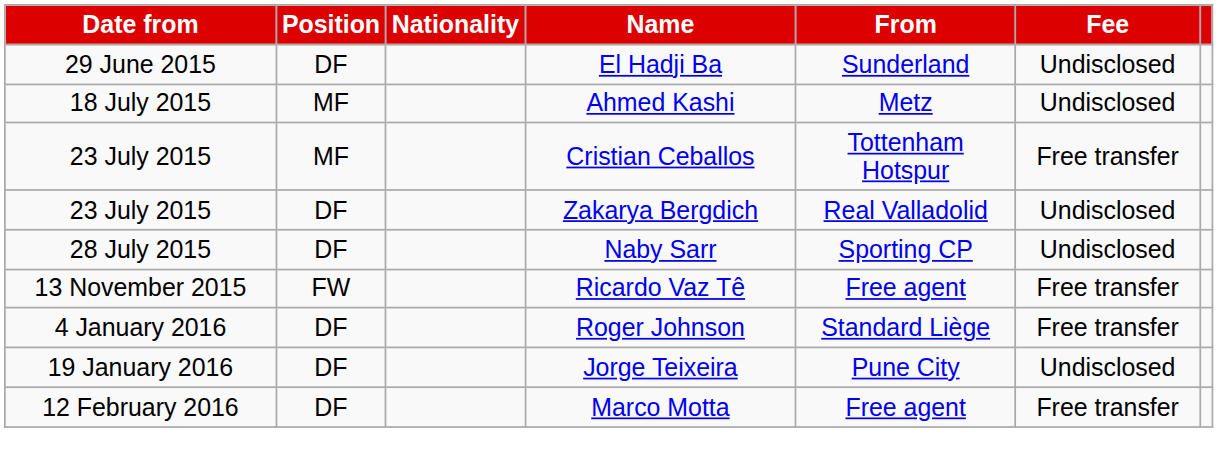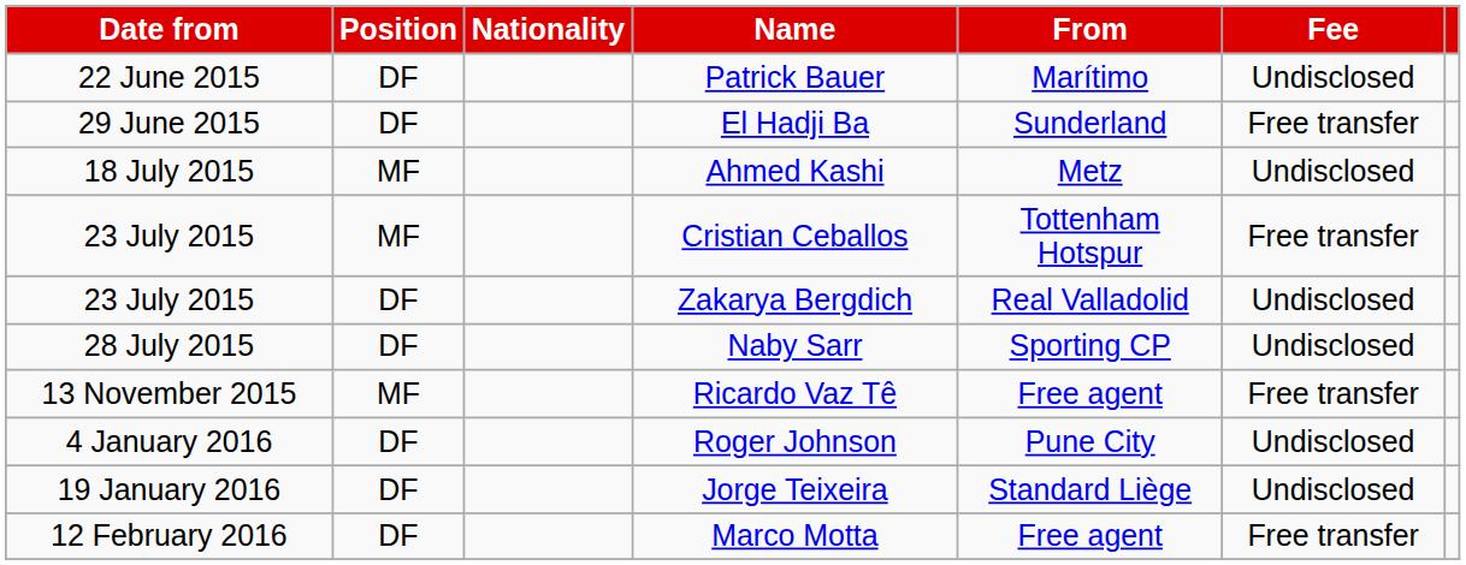 <table class="wikitable"  style="text-align:center; font-size:90%; ">
 <tr>
 <th style="background:#DD0000; color:white; width:150px;">Date from</th>
 <th style="background:#DD0000; color:white; width:50px;">Position</th>
 <th style="background:#DD0000; color:white; width:50px;">Nationality</th>
 <th style="background:#DD0000; color:white; width:150px;">Name</th>
 <th style="background:#DD0000; color:white; width:120px;">From</th>
 <th style="background:#DD0000; color:white; width:100px;">Fee</th>
 <th style="background:#DD0000; color:white;"></th>
 </tr>
 <tr>
+<td>22 June 2015</td>
+<td>DF</td>
+<td></td>
+<td><a href='#'>Patrick Bauer</a></td>
+<td><a href='#'>Marítimo</a></td>
+<td>Undisclosed</td>
+<td></td>
+</tr>
+<tr>
 <td>29 June 2015</td>
 <td>DF</td>
 <td></td>
 <td><a href='#'>El Hadji Ba</a></td>
 <td><a href='#'>Sunderland</a></td>
-<td>Undisclosed</td>
+<td>Free transfer</td>
 <td></td>
 </tr>
 <tr>
 <td>18 July 2015</td>
 <td>MF</td>
 <td></td>
 <td><a href='#'>Ahmed Kashi</a></td>
 <td><a href='#'>Metz</a></td>
 <td>Undisclosed</td>
 <td></td>
 </tr>
 <tr>
 <td>23 July 2015</td>
 <td>MF</td>
 <td></td>
 <td><a href='#'>Cristian Ceballos</a></td>
 <td><a href='#'>Tottenham Hotspur</a></td>
 <td>Free transfer</td>
 <td></td>
 </tr>
 <tr>
 <td>23 July 2015</td>
 <td>DF</td>
 <td></td>
 <td><a href='#'>Zakarya Bergdich</a></td>
 <td><a href='#'>Real Valladolid</a></td>
 <td>Undisclosed</td>
 <td></td>
 </tr>
 <tr>
 <td>28 July 2015</td>
 <td>DF</td>
 <td></td>
 <td><a href='#'>Naby Sarr</a></td>
 <td><a href='#'>Sporting CP</a></td>
 <td>Undisclosed</td>
 <td></td>
 </tr>
 <tr>
 <td>13 November 2015</td>
-<td>FW</td>
+<td>MF</td>
 <td></td>
 <td><a href='#'>Ricardo Vaz Tê</a></td>
 <td><a href='#'>Free agent</a></td>
 <td>Free transfer</td>
 <td></td>
 </tr>
 <tr>
 <td>4 January 2016</td>
 <td>DF</td>
 <td></td>
 <td><a href='#'>Roger Johnson</a></td>
-<td><a href='#'>Standard Liège</a></td>
-<td>Free transfer</td>
+<td><a href='#'>Pune City</a></td>
+<td>Undisclosed</td>
 <td></td>
 </tr>
 <tr>
 <td>19 January 2016</td>
 <td>DF</td>
 <td></td>
 <td><a href='#'>Jorge Teixeira</a></td>
-<td><a href='#'>Pune City</a></td>
+<td><a href='#'>Standard Liège</a></td>
 <td>Undisclosed</td>
 <td></td>
 </tr>
 <tr>
 <td>12 February 2016</td>
 <td>DF</td>
 <td></td>
 <td><a href='#'>Marco Motta</a></td>
 <td><a href='#'>Free agent</a></td>
 <td>Free transfer</td>
 <td></td>
 </tr>
 </table>
